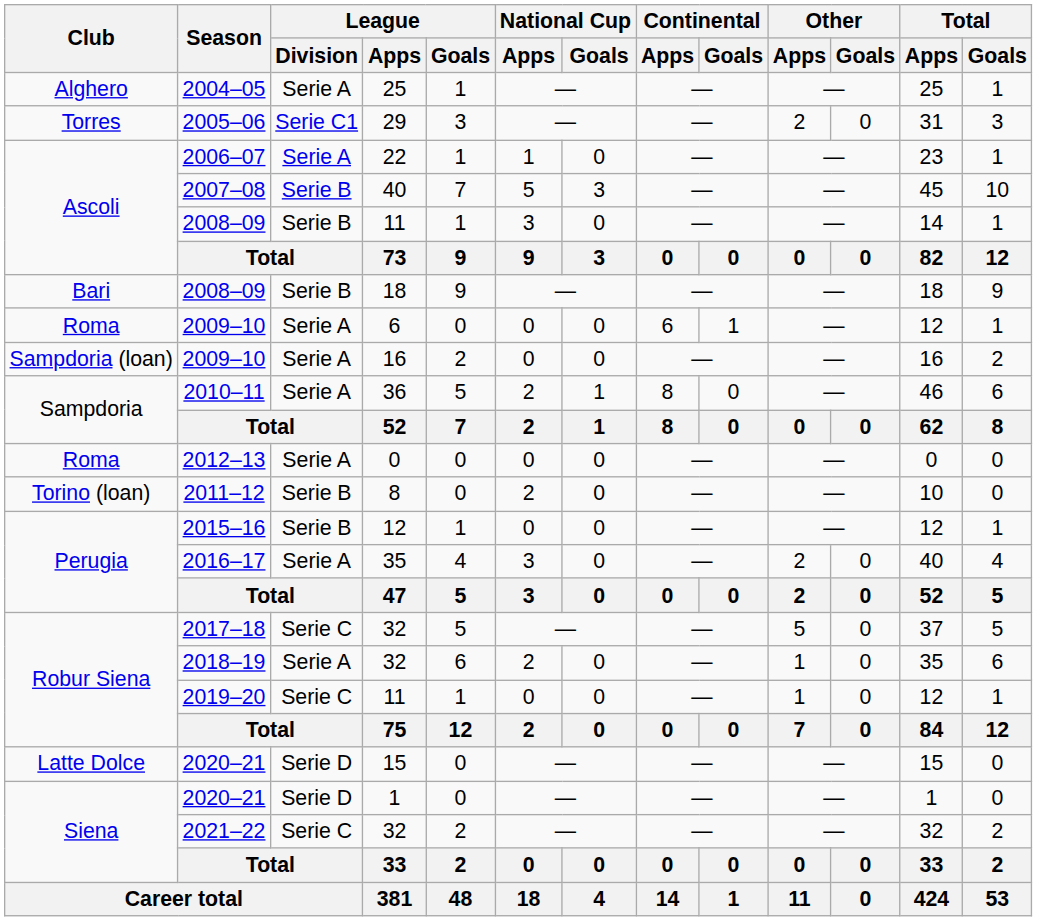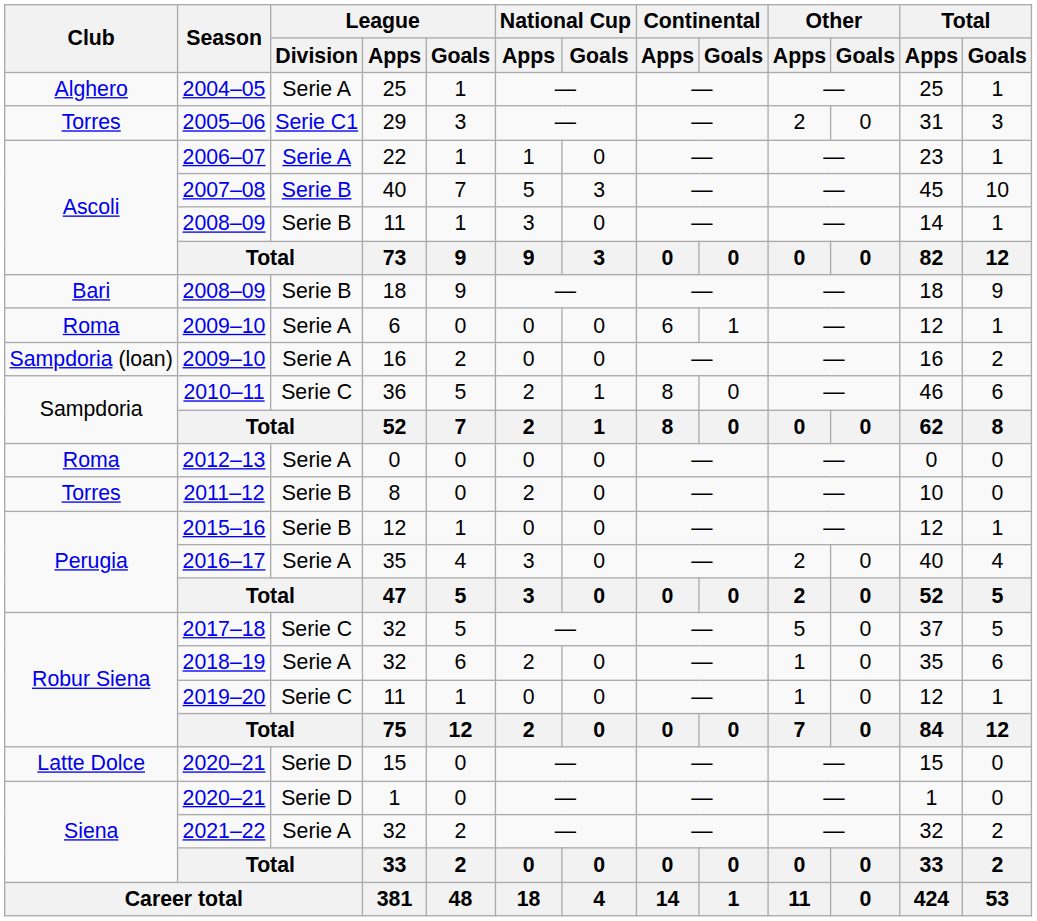 <table class="wikitable" style="text-align:center">
 <tr>
 <th rowspan="2">Club</th>
 <th rowspan="2">Season</th>
 <th colspan="3">League</th>
 <th colspan="2">National Cup</th>
 <th colspan="2">Continental</th>
 <th colspan="2">Other</th>
 <th colspan="2">Total</th>
 </tr>
 <tr>
 <th>Division</th>
 <th>Apps</th>
 <th>Goals</th>
 <th>Apps</th>
 <th>Goals</th>
 <th>Apps</th>
 <th>Goals</th>
 <th>Apps</th>
 <th>Goals</th>
 <th>Apps</th>
 <th>Goals</th>
 </tr>
 <tr>
 <td><a href='#'>Alghero</a></td>
 <td><a href='#'>2004–05</a></td>
 <td>Serie A</td>
 <td>25</td>
 <td>1</td>
 <td colspan="2">—</td>
 <td colspan="2">—</td>
 <td colspan="2">—</td>
 <td>25</td>
 <td>1</td>
 </tr>
 <tr>
 <td><a href='#'>Torres</a></td>
 <td><a href='#'>2005–06</a></td>
 <td><a href='#'>Serie C1</a></td>
 <td>29</td>
 <td>3</td>
 <td colspan="2">—</td>
 <td colspan="2">—</td>
 <td>2</td>
 <td>0</td>
 <td>31</td>
 <td>3</td>
 </tr>
 <tr>
 <td rowspan="4"><a href='#'>Ascoli</a></td>
 <td><a href='#'>2006–07</a></td>
 <td><a href='#'>Serie A</a></td>
 <td>22</td>
 <td>1</td>
 <td>1</td>
 <td>0</td>
 <td colspan="2">—</td>
 <td colspan="2">—</td>
 <td>23</td>
 <td>1</td>
 </tr>
 <tr>
 <td><a href='#'>2007–08</a></td>
 <td><a href='#'>Serie B</a></td>
 <td>40</td>
 <td>7</td>
 <td>5</td>
 <td>3</td>
 <td colspan="2">—</td>
 <td colspan="2">—</td>
 <td>45</td>
 <td>10</td>
 </tr>
 <tr>
 <td><a href='#'>2008–09</a></td>
 <td>Serie B</td>
 <td>11</td>
 <td>1</td>
 <td>3</td>
 <td>0</td>
 <td colspan="2">—</td>
 <td colspan="2">—</td>
 <td>14</td>
 <td>1</td>
 </tr>
 <tr>
 <th colspan="2">Total</th>
 <th>73</th>
 <th>9</th>
 <th>9</th>
 <th>3</th>
 <th>0</th>
 <th>0</th>
 <th>0</th>
 <th>0</th>
 <th>82</th>
 <th>12</th>
 </tr>
 <tr>
 <td><a href='#'>Bari</a></td>
 <td><a href='#'>2008–09</a></td>
 <td>Serie B</td>
 <td>18</td>
 <td>9</td>
 <td colspan="2">—</td>
 <td colspan="2">—</td>
 <td colspan="2">—</td>
 <td>18</td>
 <td>9</td>
 </tr>
 <tr>
 <td><a href='#'>Roma</a></td>
 <td><a href='#'>2009–10</a></td>
 <td>Serie A</td>
 <td>6</td>
 <td>0</td>
 <td>0</td>
 <td>0</td>
 <td>6</td>
 <td>1</td>
 <td colspan="2">—</td>
 <td>12</td>
 <td>1</td>
 </tr>
 <tr>
 <td><a href='#'>Sampdoria</a> (loan)</td>
 <td><a href='#'>2009–10</a></td>
 <td>Serie A</td>
 <td>16</td>
 <td>2</td>
 <td>0</td>
 <td>0</td>
 <td colspan="2">—</td>
 <td colspan="2">—</td>
 <td>16</td>
 <td>2</td>
 </tr>
 <tr>
 <td rowspan="2">Sampdoria</td>
 <td><a href='#'>2010–11</a></td>
-<td>Serie A</td>
+<td>Serie C</td>
 <td>36</td>
 <td>5</td>
 <td>2</td>
 <td>1</td>
 <td>8</td>
 <td>0</td>
 <td colspan="2">—</td>
 <td>46</td>
 <td>6</td>
 </tr>
 <tr>
 <th colspan="2">Total</th>
 <th>52</th>
 <th>7</th>
 <th>2</th>
 <th>1</th>
 <th>8</th>
 <th>0</th>
 <th>0</th>
 <th>0</th>
 <th>62</th>
 <th>8</th>
 </tr>
 <tr>
 <td><a href='#'>Roma</a></td>
 <td><a href='#'>2012–13</a></td>
 <td>Serie A</td>
 <td>0</td>
 <td>0</td>
 <td>0</td>
 <td>0</td>
 <td colspan="2">—</td>
 <td colspan="2">—</td>
 <td>0</td>
 <td>0</td>
 </tr>
 <tr>
-<td><a href='#'>Torino</a> (loan)</td>
+<td><a href='#'>Torres</a></td>
 <td><a href='#'>2011–12</a></td>
 <td>Serie B</td>
 <td>8</td>
 <td>0</td>
 <td>2</td>
 <td>0</td>
 <td colspan="2">—</td>
 <td colspan="2">—</td>
 <td>10</td>
 <td>0</td>
 </tr>
 <tr>
 <td rowspan="3"><a href='#'>Perugia</a></td>
 <td><a href='#'>2015–16</a></td>
 <td>Serie B</td>
 <td>12</td>
 <td>1</td>
 <td>0</td>
 <td>0</td>
 <td colspan="2">—</td>
 <td colspan="2">—</td>
 <td>12</td>
 <td>1</td>
 </tr>
 <tr>
 <td><a href='#'>2016–17</a></td>
 <td>Serie A</td>
 <td>35</td>
 <td>4</td>
 <td>3</td>
 <td>0</td>
 <td colspan="2">—</td>
 <td>2</td>
 <td>0</td>
 <td>40</td>
 <td>4</td>
 </tr>
 <tr>
 <th colspan="2">Total</th>
 <th>47</th>
 <th>5</th>
 <th>3</th>
 <th>0</th>
 <th>0</th>
 <th>0</th>
 <th>2</th>
 <th>0</th>
 <th>52</th>
 <th>5</th>
 </tr>
 <tr>
 <td rowspan="4"><a href='#'>Robur Siena</a></td>
 <td><a href='#'>2017–18</a></td>
 <td>Serie C</td>
 <td>32</td>
 <td>5</td>
 <td colspan="2">—</td>
 <td colspan="2">—</td>
 <td>5</td>
 <td>0</td>
 <td>37</td>
 <td>5</td>
 </tr>
 <tr>
 <td><a href='#'>2018–19</a></td>
 <td>Serie A</td>
 <td>32</td>
 <td>6</td>
 <td>2</td>
 <td>0</td>
 <td colspan="2">—</td>
 <td>1</td>
 <td>0</td>
 <td>35</td>
 <td>6</td>
 </tr>
 <tr>
 <td><a href='#'>2019–20</a></td>
 <td>Serie C</td>
 <td>11</td>
 <td>1</td>
 <td>0</td>
 <td>0</td>
 <td colspan="2">—</td>
 <td>1</td>
 <td>0</td>
 <td>12</td>
 <td>1</td>
 </tr>
 <tr>
 <th colspan="2">Total</th>
 <th>75</th>
 <th>12</th>
 <th>2</th>
 <th>0</th>
 <th>0</th>
 <th>0</th>
 <th>7</th>
 <th>0</th>
 <th>84</th>
 <th>12</th>
 </tr>
 <tr>
 <td><a href='#'>Latte Dolce</a></td>
 <td><a href='#'>2020–21</a></td>
 <td>Serie D</td>
 <td>15</td>
 <td>0</td>
 <td colspan="2">—</td>
 <td colspan="2">—</td>
 <td colspan="2">—</td>
 <td>15</td>
 <td>0</td>
 </tr>
 <tr>
 <td rowspan="3"><a href='#'>Siena</a></td>
 <td><a href='#'>2020–21</a></td>
 <td>Serie D</td>
 <td>1</td>
 <td>0</td>
 <td colspan="2">—</td>
 <td colspan="2">—</td>
 <td colspan="2">—</td>
 <td>1</td>
 <td>0</td>
 </tr>
 <tr>
 <td><a href='#'>2021–22</a></td>
-<td>Serie C</td>
+<td>Serie A</td>
 <td>32</td>
 <td>2</td>
 <td colspan="2">—</td>
 <td colspan="2">—</td>
 <td colspan="2">—</td>
 <td>32</td>
 <td>2</td>
 </tr>
 <tr>
 <th colspan="2">Total</th>
 <th>33</th>
 <th>2</th>
 <th>0</th>
 <th>0</th>
 <th>0</th>
 <th>0</th>
 <th>0</th>
 <th>0</th>
 <th>33</th>
 <th>2</th>
 </tr>
 <tr>
 <th colspan="3">Career total</th>
 <th>381</th>
 <th>48</th>
 <th>18</th>
 <th>4</th>
 <th>14</th>
 <th>1</th>
 <th>11</th>
 <th>0</th>
 <th>424</th>
 <th>53</th>
 </tr>
 </table>
